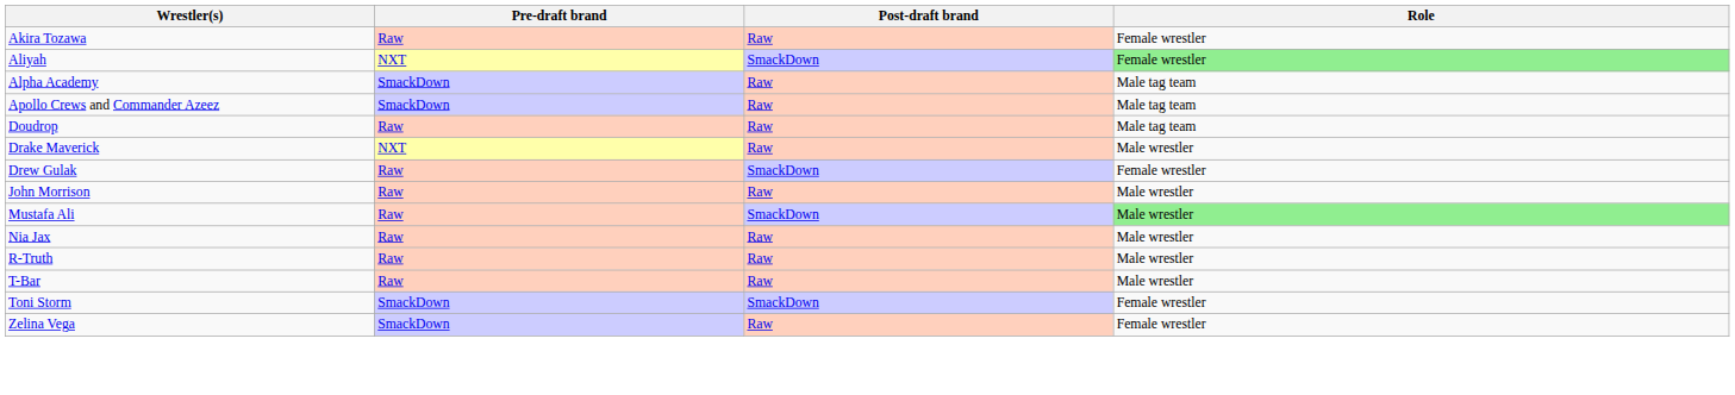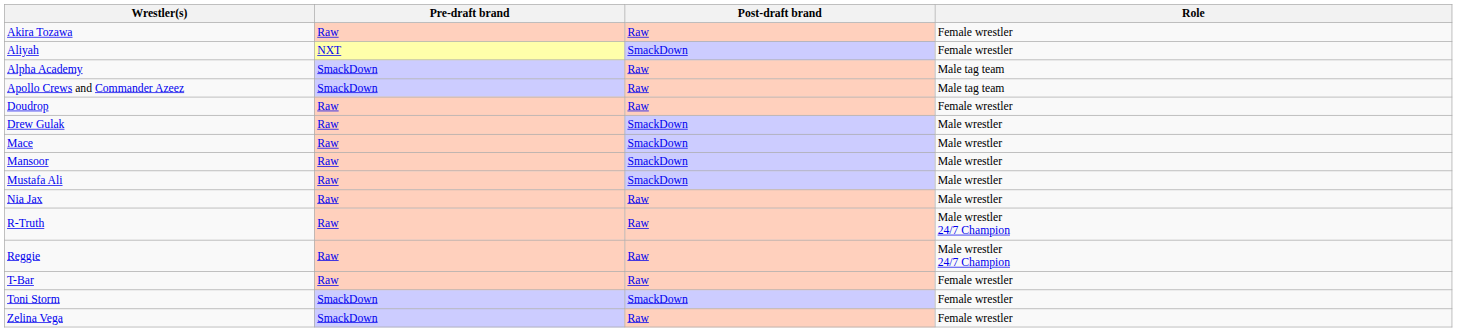 <table class="wikitable sortable" style="width: 100%">
 <tr>
 <th width="15%">Wrestler(s)<br></th>
 <th width="15%">Pre-draft brand</th>
 <th width="15%">Post-draft brand</th>
 <th width="25%">Role</th>
 </tr>
 <tr>
 <td><a href='#'>Akira Tozawa</a></td>
 <td style="background:#ffd0bd"><a href='#'>Raw</a></td>
 <td style="background:#ffd0bd"><a href='#'>Raw</a></td>
 <td>Female wrestler</td>
 </tr>
 <tr>
 <td><a href='#'>Aliyah</a></td>
 <td style="background:#FFA"><a href='#'>NXT</a></td>
 <td style="background:#ccf;"><a href='#'>SmackDown</a></td>
-<td style="background: lightgreen;">Female wrestler</td>
+<td>Female wrestler</td>
 </tr>
 <tr>
 <td><a href='#'>Alpha Academy</a><br></td>
 <td style="background:#ccf;"><a href='#'>SmackDown</a></td>
 <td style="background:#ffd0bd"><a href='#'>Raw</a></td>
 <td>Male tag team</td>
 </tr>
 <tr>
 <td><a href='#'>Apollo Crews</a> and <a href='#'>Commander Azeez</a></td>
 <td style="background:#ccf;"><a href='#'>SmackDown</a></td>
 <td style="background:#ffd0bd"><a href='#'>Raw</a></td>
 <td>Male tag team</td>
 </tr>
 <tr>
 <td><a href='#'>Doudrop</a></td>
 <td style="background:#ffd0bd"><a href='#'>Raw</a></td>
 <td style="background:#ffd0bd"><a href='#'>Raw</a></td>
-<td>Male tag team</td>
-</tr>
-<tr>
-<td><a href='#'>Drake Maverick</a></td>
-<td style="background:#FFA"><a href='#'>NXT</a></td>
-<td style="background:#ffd0bd"><a href='#'>Raw</a></td>
-<td>Male wrestler</td>
+<td>Female wrestler</td>
 </tr>
 <tr>
 <td><a href='#'>Drew Gulak</a></td>
 <td style="background:#ffd0bd"><a href='#'>Raw</a></td>
 <td style="background:#ccf;"><a href='#'>SmackDown</a></td>
-<td>Female wrestler</td>
+<td>Male wrestler</td>
 </tr>
 <tr>
-<td><a href='#'>John Morrison</a></td>
+<td><a href='#'>Mace</a></td>
 <td style="background:#ffd0bd"><a href='#'>Raw</a></td>
+<td style="background:#ccf;"><a href='#'>SmackDown</a></td>
+<td>Male wrestler</td>
+</tr>
+<tr>
+<td><a href='#'>Mansoor</a></td>
 <td style="background:#ffd0bd"><a href='#'>Raw</a></td>
+<td style="background:#ccf;"><a href='#'>SmackDown</a></td>
 <td>Male wrestler</td>
 </tr>
 <tr>
 <td><a href='#'>Mustafa Ali</a></td>
 <td style="background:#ffd0bd"><a href='#'>Raw</a></td>
 <td style="background:#ccf;"><a href='#'>SmackDown</a></td>
-<td style="background: lightgreen;">Male wrestler</td>
+<td>Male wrestler</td>
 </tr>
 <tr>
 <td><a href='#'>Nia Jax</a></td>
 <td style="background:#ffd0bd"><a href='#'>Raw</a></td>
 <td style="background:#ffd0bd"><a href='#'>Raw</a></td>
 <td>Male wrestler</td>
 </tr>
 <tr>
 <td><a href='#'>R-Truth</a></td>
 <td style="background:#ffd0bd"><a href='#'>Raw</a></td>
 <td style="background:#ffd0bd"><a href='#'>Raw</a></td>
-<td>Male wrestler</td>
+<td>Male wrestler<br><a href='#'>24/7 Champion</a></td>
+</tr>
+<tr>
+<td><a href='#'>Reggie</a></td>
+<td style="background:#ffd0bd"><a href='#'>Raw</a></td>
+<td style="background:#ffd0bd"><a href='#'>Raw</a></td>
+<td>Male wrestler<br><a href='#'>24/7 Champion</a></td>
 </tr>
 <tr>
 <td><a href='#'>T-Bar</a></td>
 <td style="background:#ffd0bd"><a href='#'>Raw</a></td>
 <td style="background:#ffd0bd"><a href='#'>Raw</a></td>
-<td>Male wrestler</td>
+<td>Female wrestler</td>
 </tr>
 <tr>
 <td><a href='#'>Toni Storm</a></td>
 <td style="background:#ccf;"><a href='#'>SmackDown</a></td>
 <td style="background:#ccf;"><a href='#'>SmackDown</a></td>
 <td>Female wrestler</td>
 </tr>
 <tr>
 <td><a href='#'>Zelina Vega</a></td>
 <td style="background:#ccf;"><a href='#'>SmackDown</a></td>
 <td style="background:#ffd0bd"><a href='#'>Raw</a></td>
 <td>Female wrestler</td>
 </tr>
 </table>
